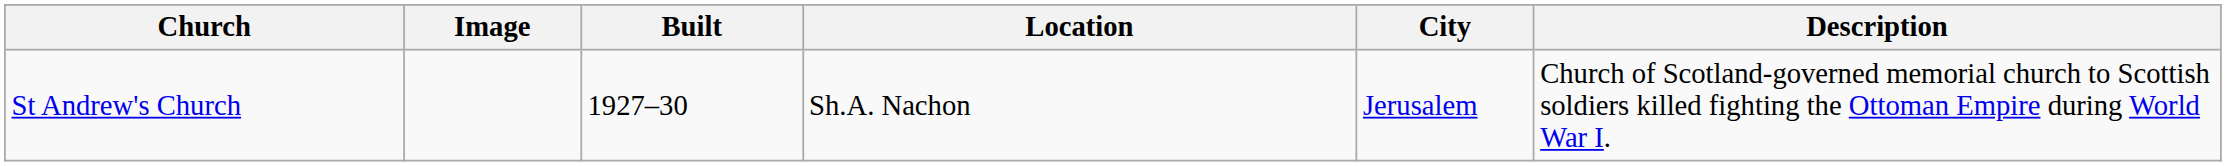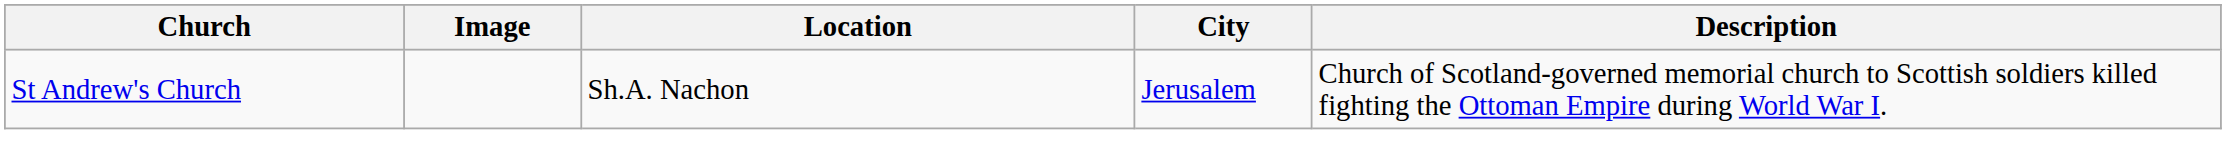 <table class="wikitable sortable" style="width:98%">
 <tr>
 <th width = 18%><strong>Church</strong></th>
 <th width = 8% class="unsortable"><strong>Image</strong></th>
-<th width = 10%><strong>Built</strong></th>
 <th width = 25%><strong>Location</strong></th>
 <th width = 8%><strong>City</strong></th>
 <th class="unsortable"><strong>Description</strong></th>
 </tr>
 <tr ->
 <td><a href='#'>St Andrew's Church</a></td>
 <td></td>
-<td>1927–30</td>
 <td>Sh.A. Nachon<br><small></small></td>
 <td><a href='#'>Jerusalem</a></td>
 <td>Church of Scotland-governed memorial church to Scottish soldiers killed fighting the <a href='#'>Ottoman Empire</a> during <a href='#'>World War I</a>.</td>
 </tr>
 </table>
